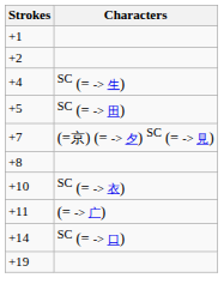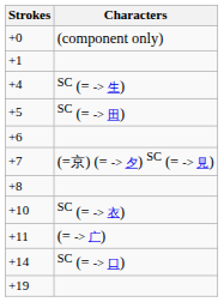 <table class="wikitable">
 <tr>
 <th>Strokes</th>
 <th>Characters</th>
 </tr>
 <tr --->
+<td>+0</td>
+<td style="font-size: large;"> (component only)</td>
+</tr>
+<tr --->
 <td>+1</td>
 <td style="font-size: large;"></td>
-</tr>
-<tr --->
-<td>+2</td>
-<td style="font-size: large;">   </td>
 </tr>
 <tr --->
 <td>+4</td>
 <td style="font-size: large;">   <sup>SC</sup> (= <small>-> <a href='#'>生</a></small>)</td>
 </tr>
 <tr --->
 <td>+5</td>
 <td style="font-size: large;"> <sup>SC</sup> (= <small>-> <a href='#'>田</a></small>) </td>
+</tr>
+<tr --->
+<td>+6</td>
+<td style="font-size: large;"> </td>
 </tr>
 <tr --->
 <td>+7</td>
 <td style="font-size: large;">    (=京)  (= <small>-> <a href='#'>夕</a></small>) <sup>SC</sup> (= <small>-> <a href='#'>見</a></small>)</td>
 </tr>
 <tr --->
 <td>+8</td>
 <td style="font-size: large;"></td>
 </tr>
 <tr --->
 <td>+10</td>
 <td style="font-size: large;"> <sup>SC</sup> (= <small>-> <a href='#'>衣</a></small>)</td>
 </tr>
 <tr --->
 <td>+11</td>
 <td style="font-size: large;">  (= <small>-> <a href='#'>广</a></small>)</td>
 </tr>
 <tr --->
 <td>+14</td>
 <td style="font-size: large;"><sup>SC</sup> (= <small>-> <a href='#'>口</a></small>)</td>
 </tr>
 <tr --->
 <td>+19</td>
 <td style="font-size: large;"></td>
 </tr>
 </table>
